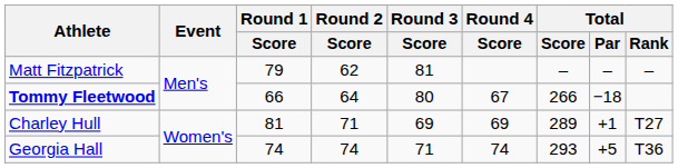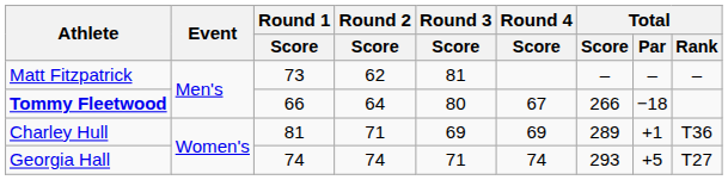 <table class=wikitable style=font-size:90%;text-align:center>
 <tr>
 <th rowspan=2>Athlete</th>
 <th rowspan=2>Event</th>
 <th>Round 1</th>
 <th>Round 2</th>
 <th>Round 3</th>
 <th>Round 4</th>
 <th colspan=3>Total</th>
 </tr>
 <tr style=font-size:95%>
 <th>Score</th>
 <th>Score</th>
 <th>Score</th>
 <th>Score</th>
 <th>Score</th>
 <th>Par</th>
 <th>Rank</th>
 </tr>
 <tr>
 <td align=left><a href='#'>Matt Fitzpatrick</a></td>
 <td align=left rowspan=2><a href='#'>Men's</a></td>
-<td>79</td>
+<td>73</td>
 <td>62</td>
 <td>81</td>
 <td></td>
 <td>–</td>
 <td>–</td>
 <td>–</td>
 </tr>
 <tr>
 <td align=left><strong><a href='#'>Tommy Fleetwood</a></strong></td>
 <td>66</td>
 <td>64</td>
 <td>80</td>
 <td>67</td>
 <td>266</td>
 <td>−18</td>
 <td></td>
 </tr>
 <tr>
 <td align=left><a href='#'>Charley Hull</a></td>
 <td align=left rowspan=2><a href='#'>Women's</a></td>
 <td>81</td>
 <td>71</td>
 <td>69</td>
 <td>69</td>
 <td>289</td>
 <td>+1</td>
-<td>T27</td>
+<td>T36</td>
 </tr>
 <tr>
 <td align=left><a href='#'>Georgia Hall</a></td>
 <td>74</td>
 <td>74</td>
 <td>71</td>
 <td>74</td>
 <td>293</td>
 <td>+5</td>
-<td>T36</td>
+<td>T27</td>
 </tr>
 </table>
